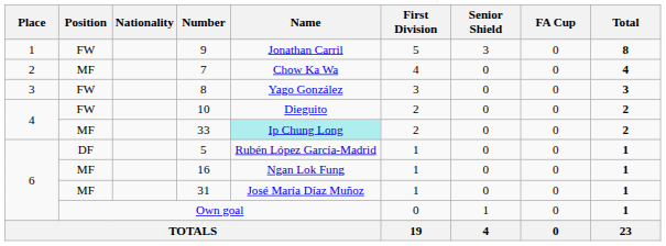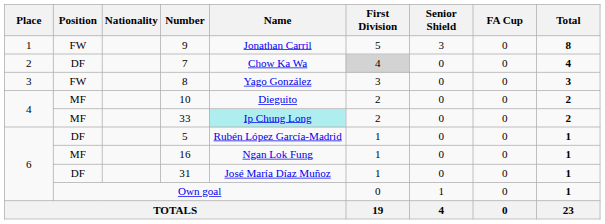 <table class="wikitable" style="font-size: 95%; text-align: center;">
 <tr>
 <th width=60>Place</th>
 <th width=60>Position</th>
 <th width=60>Nationality</th>
 <th width=60>Number</th>
 <th width=180>Name</th>
 <th width=80>First Division</th>
 <th width=80>Senior Shield</th>
 <th width=80>FA Cup</th>
 <th width=80><strong>Total</strong></th>
 </tr>
 <tr>
 <td>1</td>
 <td>FW</td>
 <td></td>
 <td>9</td>
 <td><a href='#'>Jonathan Carril</a></td>
 <td>5</td>
 <td>3</td>
 <td>0</td>
 <td><strong>8</strong></td>
 </tr>
 <tr>
 <td>2</td>
-<td>MF</td>
+<td>DF</td>
 <td></td>
 <td>7</td>
 <td><a href='#'>Chow Ka Wa</a></td>
-<td>4</td>
+<td style="background: lightgrey;">4</td>
 <td>0</td>
 <td>0</td>
 <td><strong>4</strong></td>
 </tr>
 <tr>
 <td>3</td>
 <td>FW</td>
 <td></td>
 <td>8</td>
 <td><a href='#'>Yago González</a></td>
 <td>3</td>
 <td>0</td>
 <td>0</td>
 <td><strong>3</strong></td>
 </tr>
 <tr>
 <td rowspan=2>4</td>
-<td>FW</td>
+<td>MF</td>
 <td></td>
 <td>10</td>
 <td><a href='#'>Dieguito</a></td>
 <td>2</td>
 <td>0</td>
 <td>0</td>
 <td><strong>2</strong></td>
 </tr>
 <tr>
 <td>MF</td>
 <td></td>
 <td>33</td>
 <td style="background: paleturquoise;"><a href='#'>Ip Chung Long</a></td>
 <td>2</td>
 <td>0</td>
 <td>0</td>
 <td><strong>2</strong></td>
 </tr>
 <tr>
 <td rowspan=4>6</td>
 <td>DF</td>
 <td></td>
 <td>5</td>
 <td><a href='#'>Rubén López García-Madrid</a></td>
 <td>1</td>
 <td>0</td>
 <td>0</td>
 <td><strong>1</strong></td>
 </tr>
 <tr>
 <td>MF</td>
 <td></td>
 <td>16</td>
 <td><a href='#'>Ngan Lok Fung</a></td>
 <td>1</td>
 <td>0</td>
 <td>0</td>
 <td><strong>1</strong></td>
 </tr>
 <tr>
-<td>MF</td>
+<td>DF</td>
 <td></td>
 <td>31</td>
 <td><a href='#'>José María Díaz Muñoz</a></td>
 <td>1</td>
 <td>0</td>
 <td>0</td>
 <td><strong>1</strong></td>
 </tr>
 <tr>
 <td colspan=4><a href='#'>Own goal</a></td>
 <td>0</td>
 <td>1</td>
 <td>0</td>
 <td><strong>1</strong></td>
 </tr>
 <tr>
 <th colspan=5>TOTALS</th>
 <th>19</th>
 <th>4</th>
 <th>0</th>
 <th>23</th>
 </tr>
 </table>
